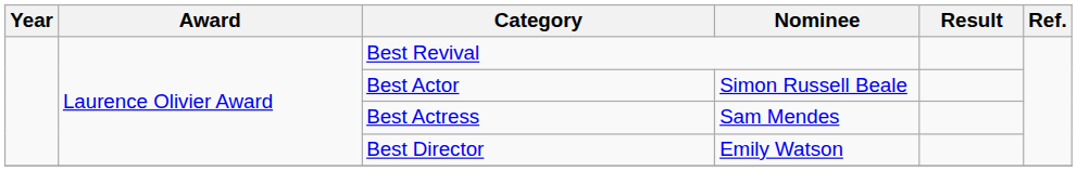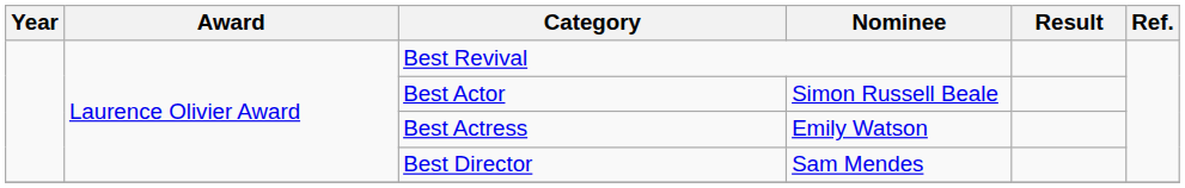 <table class="wikitable" width="95%">
 <tr>
 <th width="5%">Year</th>
 <th width="30%">Award</th>
 <th width="35%">Category</th>
 <th width="20%">Nominee</th>
 <th width="10%">Result</th>
 <th class=unsortable>Ref.</th>
 </tr>
 <tr>
 <td rowspan=4></td>
 <td rowspan=4><a href='#'>Laurence Olivier Award</a></td>
 <td colspan=2><a href='#'>Best Revival</a></td>
 <td></td>
 <td rowspan=4></td>
 </tr>
 <tr>
 <td><a href='#'>Best Actor</a></td>
 <td><a href='#'>Simon Russell Beale</a></td>
 <td></td>
 </tr>
 <tr>
 <td><a href='#'>Best Actress</a></td>
-<td><a href='#'>Sam Mendes</a></td>
+<td><a href='#'>Emily Watson</a></td>
 <td></td>
 </tr>
 <tr>
 <td><a href='#'>Best Director</a></td>
-<td><a href='#'>Emily Watson</a></td>
+<td><a href='#'>Sam Mendes</a></td>
 <td></td>
 </tr>
 <tr>
 </tr>
 </table>
